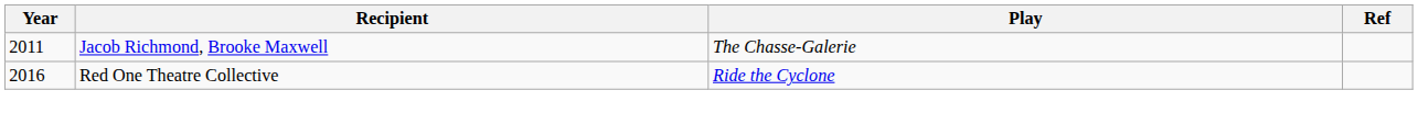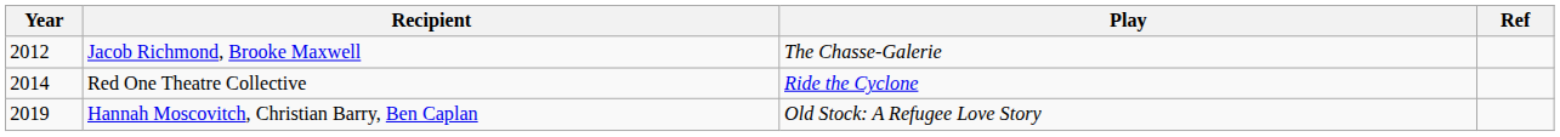 <table class = "wikitable sortable" width=100%>
 <tr>
 <th width=5%>Year</th>
 <th width=45%>Recipient</th>
 <th width=45%>Play</th>
 <th width=5%>Ref</th>
 </tr>
 <tr>
-<td>2011</td>
+<td>2012</td>
 <td><a href='#'>Jacob Richmond</a>, <a href='#'>Brooke Maxwell</a></td>
 <td><em>The Chasse-Galerie</em></td>
 <td></td>
 </tr>
 <tr>
-<td>2016</td>
+<td>2014</td>
 <td>Red One Theatre Collective</td>
 <td><em><a href='#'>Ride the Cyclone</a></em></td>
 <td></td>
 </tr>
+<tr>
+<td>2019</td>
+<td><a href='#'>Hannah Moscovitch</a>, Christian Barry, <a href='#'>Ben Caplan</a></td>
+<td><em>Old Stock: A Refugee Love Story</em></td>
+<td></td>
+</tr>
 </table>
